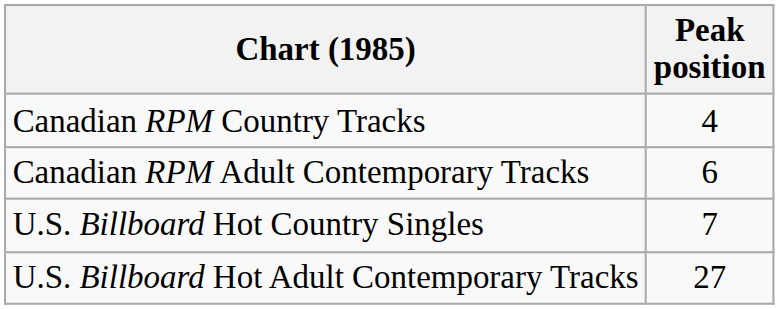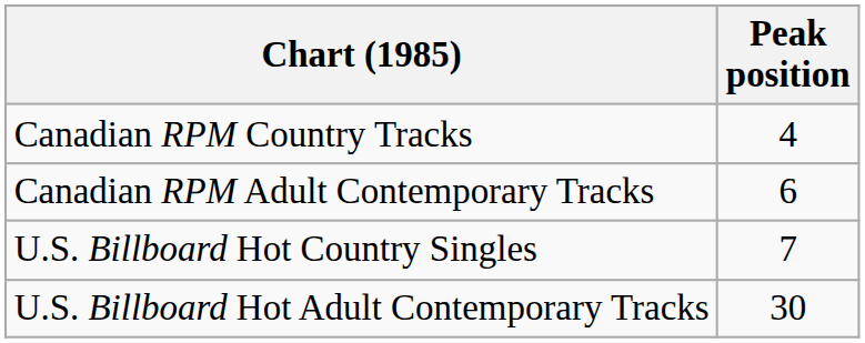 <table class="wikitable sortable">
 <tr>
 <th align="left">Chart (1985)</th>
 <th align="center">Peak<br>position</th>
 </tr>
 <tr>
 <td align="left">Canadian <em>RPM</em> Country Tracks</td>
 <td align="center">4</td>
 </tr>
 <tr>
 <td align="left">Canadian <em>RPM</em> Adult Contemporary Tracks</td>
 <td align="center">6</td>
 </tr>
 <tr>
 <td align="left">U.S. <em>Billboard</em> Hot Country Singles</td>
 <td align="center">7</td>
 </tr>
 <tr>
 <td align="left">U.S. <em>Billboard</em> Hot Adult Contemporary Tracks</td>
-<td align="center">27</td>
+<td align="center">30</td>
 </tr>
 </table>
